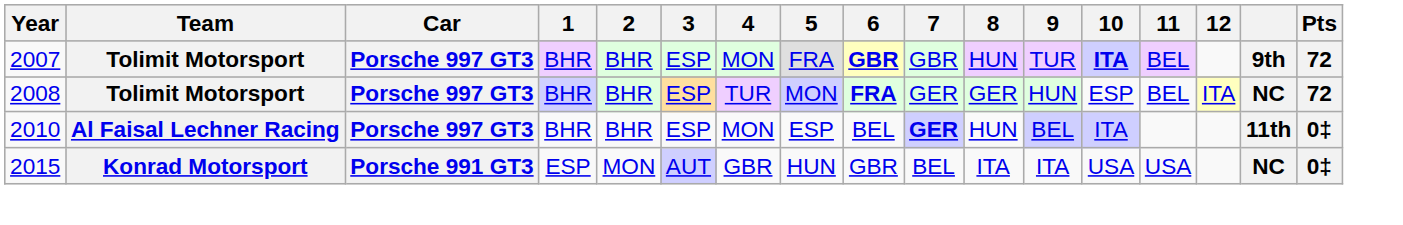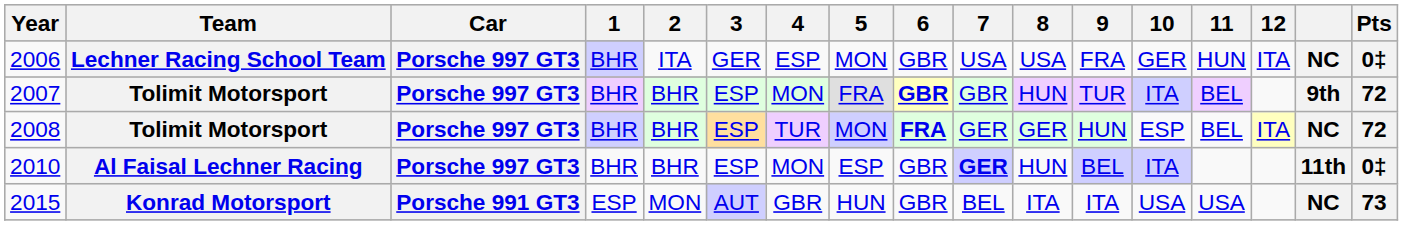 <table class="wikitable" style="text-align:center; font-size:90%">
 <tr>
 <th>Year</th>
 <th>Team</th>
 <th>Car</th>
 <th>1</th>
 <th>2</th>
 <th>3</th>
 <th>4</th>
 <th>5</th>
 <th>6</th>
 <th>7</th>
 <th>8</th>
 <th>9</th>
 <th>10</th>
 <th>11</th>
 <th>12</th>
 <th></th>
 <th>Pts</th>
 </tr>
 <tr>
+<td><a href='#'>2006</a></td>
+<th><a href='#'>Lechner Racing School Team</a></th>
+<th><a href='#'>Porsche 997 GT3</a></th>
+<td style="background:#CFCFFF;"><a href='#'>BHR</a><br></td>
+<td><a href='#'>ITA</a></td>
+<td><a href='#'>GER</a></td>
+<td><a href='#'>ESP</a></td>
+<td><a href='#'>MON</a></td>
+<td><a href='#'>GBR</a></td>
+<td><a href='#'>USA</a></td>
+<td><a href='#'>USA</a></td>
+<td><a href='#'>FRA</a></td>
+<td><a href='#'>GER</a></td>
+<td><a href='#'>HUN</a></td>
+<td><a href='#'>ITA</a></td>
+<th>NC</th>
+<th>0‡</th>
+</tr>
+<tr>
 <td><a href='#'>2007</a></td>
 <th>Tolimit Motorsport</th>
 <th><a href='#'>Porsche 997 GT3</a></th>
 <td style="background:#EFCFFF;"><a href='#'>BHR</a><br></td>
 <td style="background:#DFFFDF;"><a href='#'>BHR</a><br></td>
 <td style="background:#DFFFDF;"><a href='#'>ESP</a><br></td>
 <td style="background:#DFFFDF;"><a href='#'>MON</a><br></td>
 <td style="background:#DFDFDF;"><a href='#'>FRA</a><br></td>
 <td style="background:#FFFFBF;"><strong><a href='#'>GBR</a></strong><br></td>
 <td style="background:#DFFFDF;"><a href='#'>GBR</a><br></td>
 <td style="background:#EFCFFF;"><a href='#'>HUN</a><br></td>
 <td style="background:#EFCFFF;"><a href='#'>TUR</a><br></td>
-<td style="background:#CFCFFF;"><strong><a href='#'>ITA</a><br></strong></td>
+<td style="background:#CFCFFF;"><a href='#'>ITA</a><br></td>
 <td style="background:#EFCFFF;"><a href='#'>BEL</a><br></td>
 <td></td>
 <th>9th</th>
 <th>72</th>
 </tr>
 <tr>
 <td><a href='#'>2008</a></td>
 <th>Tolimit Motorsport</th>
 <th><a href='#'>Porsche 997 GT3</a></th>
 <td style="background:#CFCFFF;"><a href='#'>BHR</a><br></td>
 <td style="background:#DFFFDF;"><a href='#'>BHR</a><br></td>
 <td style="background:#FFDF9F;"><a href='#'>ESP</a><br></td>
 <td style="background:#EFCFFF;"><a href='#'>TUR</a><br></td>
 <td style="background:#CFCFFF;"><a href='#'>MON</a><br></td>
 <td style="background:#DFFFDF;"><strong><a href='#'>FRA</a></strong><br></td>
 <td style="background:#DFFFDF;"><a href='#'>GER</a><br></td>
 <td style="background:#DFFFDF;"><a href='#'>GER</a><br></td>
 <td style="background:#DFFFDF;"><a href='#'>HUN</a><br></td>
 <td><a href='#'>ESP</a></td>
 <td><a href='#'>BEL</a></td>
 <td style="background:#FFFFBF;"><a href='#'>ITA</a><br></td>
 <th>NC</th>
 <th>72</th>
 </tr>
 <tr>
 <td><a href='#'>2010</a></td>
 <th><a href='#'>Al Faisal Lechner Racing</a></th>
 <th><a href='#'>Porsche 997 GT3</a></th>
 <td><a href='#'>BHR</a></td>
 <td><a href='#'>BHR</a></td>
 <td><a href='#'>ESP</a></td>
 <td><a href='#'>MON</a></td>
 <td><a href='#'>ESP</a></td>
-<td><a href='#'>BEL</a></td>
+<td><a href='#'>GBR</a></td>
 <td style="background:#CFCFFF;"><strong><a href='#'>GER</a></strong><br></td>
 <td><a href='#'>HUN</a></td>
 <td style="background:#CFCFFF;"><a href='#'>BEL</a><br></td>
 <td style="background:#CFCFFF;"><a href='#'>ITA</a><br></td>
 <td></td>
 <td></td>
 <th>11th</th>
 <th>0‡</th>
 </tr>
 <tr>
 <td><a href='#'>2015</a></td>
 <th><a href='#'>Konrad Motorsport</a></th>
 <th><a href='#'>Porsche 991 GT3</a></th>
 <td><a href='#'>ESP</a></td>
 <td><a href='#'>MON</a></td>
 <td style="background:#CFCFFF;"><a href='#'>AUT</a><br></td>
 <td><a href='#'>GBR</a></td>
 <td><a href='#'>HUN</a></td>
 <td><a href='#'>GBR</a></td>
 <td><a href='#'>BEL</a></td>
 <td><a href='#'>ITA</a></td>
 <td><a href='#'>ITA</a></td>
 <td><a href='#'>USA</a></td>
 <td><a href='#'>USA</a></td>
 <td></td>
 <th>NC</th>
-<th>0‡</th>
+<th>73</th>
 </tr>
 </table>
